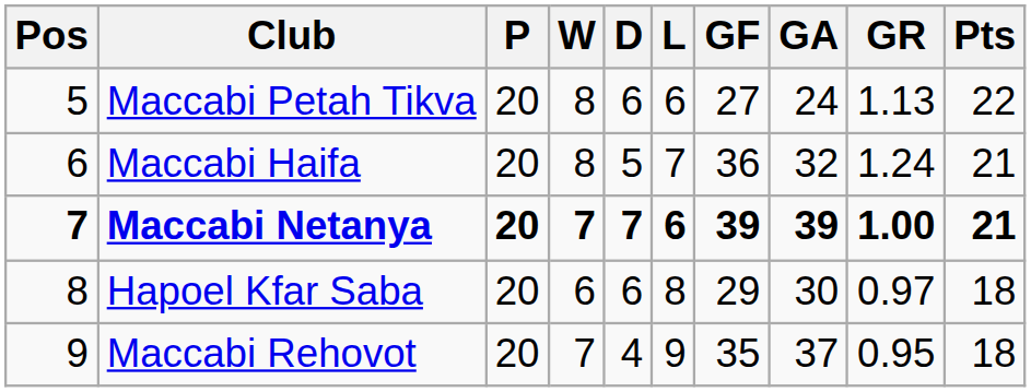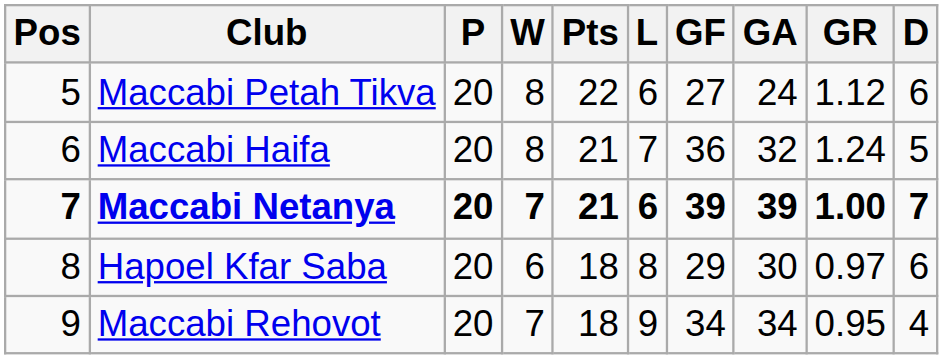 <table class="wikitable" style="text-align:right">
 <tr>
 <th>Pos</th>
 <th>Club</th>
 <th>P</th>
 <th>W</th>
-<th>D</th>
+<th>Pts</th>
 <th>L</th>
 <th>GF</th>
 <th>GA</th>
 <th>GR</th>
-<th>Pts</th>
+<th>D</th>
 </tr>
 <tr>
 <td>5</td>
 <td align=left><a href='#'>Maccabi Petah Tikva</a></td>
 <td>20</td>
 <td>8</td>
-<td>6</td>
+<td>22</td>
 <td>6</td>
 <td>27</td>
 <td>24</td>
-<td>1.13</td>
-<td>22</td>
+<td>1.12</td>
+<td>6</td>
 </tr>
 <tr>
 <td>6</td>
 <td align=left><a href='#'>Maccabi Haifa</a></td>
 <td>20</td>
 <td>8</td>
-<td>5</td>
+<td>21</td>
 <td>7</td>
 <td>36</td>
 <td>32</td>
 <td>1.24</td>
-<td>21</td>
+<td>5</td>
 </tr>
 <tr>
 <td><strong>7</strong></td>
 <td align=left><strong><a href='#'>Maccabi Netanya</a></strong></td>
 <td><strong>20</strong></td>
 <td><strong>7</strong></td>
-<td><strong>7</strong></td>
+<td><strong>21</strong></td>
 <td><strong>6</strong></td>
 <td><strong>39</strong></td>
 <td><strong>39</strong></td>
 <td><strong>1.00</strong></td>
-<td><strong>21</strong></td>
+<td><strong>7</strong></td>
 </tr>
 <tr>
 <td>8</td>
 <td align=left><a href='#'>Hapoel Kfar Saba</a></td>
 <td>20</td>
 <td>6</td>
-<td>6</td>
+<td>18</td>
 <td>8</td>
 <td>29</td>
 <td>30</td>
 <td>0.97</td>
-<td>18</td>
+<td>6</td>
 </tr>
 <tr>
 <td>9</td>
 <td align=left><a href='#'>Maccabi Rehovot</a></td>
 <td>20</td>
 <td>7</td>
+<td>18</td>
+<td>9</td>
+<td>34</td>
+<td>34</td>
+<td>0.95</td>
 <td>4</td>
-<td>9</td>
-<td>35</td>
-<td>37</td>
-<td>0.95</td>
-<td>18</td>
 </tr>
 </table>
